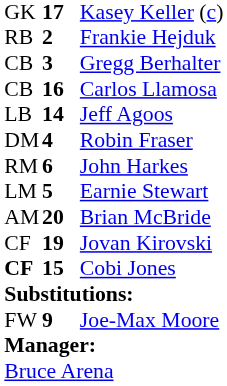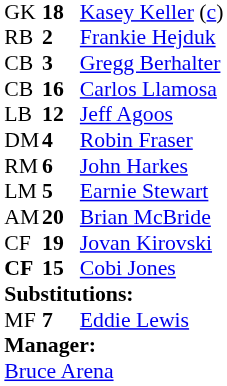 <table style="font-size: 90%" cellspacing="0" cellpadding="0" align="center">
 <tr>
 <th width=25></th>
 <th width=25></th>
 </tr>
 <tr>
 <td>GK</td>
-<td><strong>17</strong></td>
+<td><strong>18</strong></td>
 <td><a href='#'>Kasey Keller</a> (<a href='#'>c</a>)</td>
 </tr>
 <tr>
 <td>RB</td>
 <td><strong>2</strong></td>
 <td><a href='#'>Frankie Hejduk</a></td>
 </tr>
 <tr>
 <td>CB</td>
 <td><strong>3</strong></td>
 <td><a href='#'>Gregg Berhalter</a></td>
 <td></td>
 </tr>
 <tr>
 <td>CB</td>
 <td><strong>16</strong></td>
 <td><a href='#'>Carlos Llamosa</a></td>
 <td></td>
 <td></td>
 </tr>
 <tr>
 <td>LB</td>
-<td><strong>14</strong></td>
+<td><strong>12</strong></td>
 <td><a href='#'>Jeff Agoos</a></td>
 </tr>
 <tr>
 <td>DM</td>
 <td><strong>4</strong></td>
 <td><a href='#'>Robin Fraser</a></td>
 <td></td>
 </tr>
 <tr>
 <td>RM</td>
 <td><strong>6</strong></td>
 <td><a href='#'>John Harkes</a></td>
 <td></td>
 <td></td>
 </tr>
 <tr>
 <td>LM</td>
 <td><strong>5</strong></td>
 <td><a href='#'>Earnie Stewart</a></td>
 </tr>
 <tr>
 <td>AM</td>
 <td><strong>20</strong></td>
 <td><a href='#'>Brian McBride</a></td>
 </tr>
 <tr>
 <td>CF</td>
 <td><strong>19</strong></td>
 <td><a href='#'>Jovan Kirovski</a></td>
 </tr>
 <tr>
 <td><strong>CF</strong></td>
 <td><strong>15</strong></td>
 <td><a href='#'>Cobi Jones</a></td>
 </tr>
 <tr>
 <td colspan=3><strong>Substitutions:</strong></td>
 </tr>
 <tr>
-<td>FW</td>
-<td><strong>9</strong></td>
-<td><a href='#'>Joe-Max Moore</a></td>
+<td>MF</td>
+<td><strong>7</strong></td>
+<td><a href='#'>Eddie Lewis</a></td>
 <td></td>
 <td></td>
 </tr>
 <tr>
 <td colspan=3><strong>Manager:</strong></td>
 </tr>
 <tr>
 <td colspan=3><a href='#'>Bruce Arena</a></td>
 </tr>
 </table>
